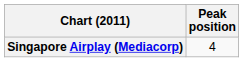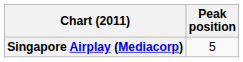 <table class="wikitable plainrowheaders" style="text-align:center">
 <tr>
 <th>Chart (2011)</th>
 <th>Peak<br>position</th>
 </tr>
 <tr>
 <th scope="row">Singapore <a href='#'>Airplay</a> (<a href='#'>Mediacorp</a>)</th>
-<td>4</td>
+<td>5</td>
 </tr>
 </table>
